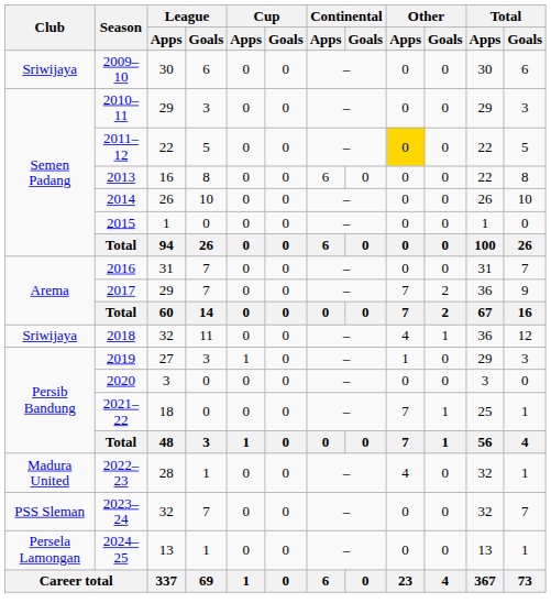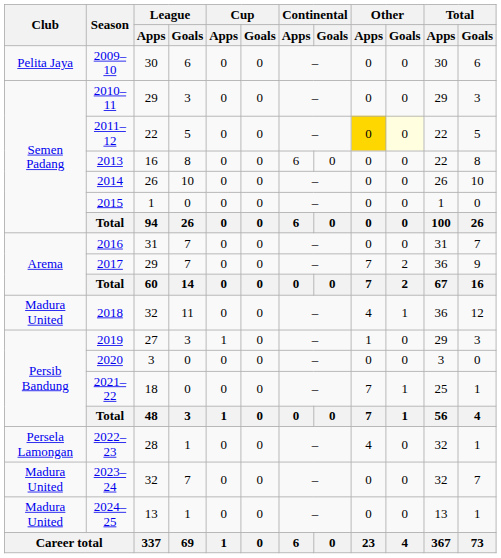 <table class="wikitable" style="text-align:center">
 <tr>
 <th rowspan="2">Club</th>
 <th rowspan="2">Season</th>
 <th colspan="2">League</th>
 <th colspan="2">Cup</th>
 <th colspan="2">Continental</th>
 <th colspan="2">Other</th>
 <th colspan="2">Total</th>
 </tr>
 <tr>
 <th>Apps</th>
 <th>Goals</th>
 <th>Apps</th>
 <th>Goals</th>
 <th>Apps</th>
 <th>Goals</th>
 <th>Apps</th>
 <th>Goals</th>
 <th>Apps</th>
 <th>Goals</th>
 </tr>
 <tr>
-<td rowspan="1" valign="center"><a href='#'>Sriwijaya</a></td>
+<td rowspan="1" valign="center"><a href='#'>Pelita Jaya</a></td>
 <td><a href='#'>2009–10</a></td>
 <td>30</td>
 <td>6</td>
 <td>0</td>
 <td>0</td>
 <td colspan="2">–</td>
 <td>0</td>
 <td>0</td>
 <td>30</td>
 <td>6</td>
 </tr>
 <tr>
 <td rowspan="6" valign="center"><a href='#'>Semen Padang</a></td>
 <td><a href='#'>2010–11</a></td>
 <td>29</td>
 <td>3</td>
 <td>0</td>
 <td>0</td>
 <td colspan="2">–</td>
 <td>0</td>
 <td>0</td>
 <td>29</td>
 <td>3</td>
 </tr>
 <tr>
 <td><a href='#'>2011–12</a></td>
 <td>22</td>
 <td>5</td>
 <td>0</td>
 <td>0</td>
 <td colspan="2">–</td>
 <td style="background: gold;">0</td>
-<td>0</td>
+<td style="background: lightyellow;">0</td>
 <td>22</td>
 <td>5</td>
 </tr>
 <tr>
 <td><a href='#'>2013</a></td>
 <td>16</td>
 <td>8</td>
 <td>0</td>
 <td>0</td>
 <td>6</td>
 <td>0</td>
 <td>0</td>
 <td>0</td>
 <td>22</td>
 <td>8</td>
 </tr>
 <tr>
 <td><a href='#'>2014</a></td>
 <td>26</td>
 <td>10</td>
 <td>0</td>
 <td>0</td>
 <td colspan="2">–</td>
 <td>0</td>
 <td>0</td>
 <td>26</td>
 <td>10</td>
 </tr>
 <tr>
 <td><a href='#'>2015</a></td>
 <td>1</td>
 <td>0</td>
 <td>0</td>
 <td>0</td>
 <td colspan="2">–</td>
 <td>0</td>
 <td>0</td>
 <td>1</td>
 <td>0</td>
 </tr>
 <tr>
 <th colspan="1">Total</th>
 <th>94</th>
 <th>26</th>
 <th>0</th>
 <th>0</th>
 <th>6</th>
 <th>0</th>
 <th>0</th>
 <th>0</th>
 <th>100</th>
 <th>26</th>
 </tr>
 <tr>
 <td rowspan="3" valign="center"><a href='#'>Arema</a></td>
 <td><a href='#'>2016</a></td>
 <td>31</td>
 <td>7</td>
 <td>0</td>
 <td>0</td>
 <td colspan="2">–</td>
 <td>0</td>
 <td>0</td>
 <td>31</td>
 <td>7</td>
 </tr>
 <tr>
 <td><a href='#'>2017</a></td>
 <td>29</td>
 <td>7</td>
 <td>0</td>
 <td>0</td>
 <td colspan="2">–</td>
 <td>7</td>
 <td>2</td>
 <td>36</td>
 <td>9</td>
 </tr>
 <tr>
 <th colspan="1">Total</th>
 <th>60</th>
 <th>14</th>
 <th>0</th>
 <th>0</th>
 <th>0</th>
 <th>0</th>
 <th>7</th>
 <th>2</th>
 <th>67</th>
 <th>16</th>
 </tr>
 <tr>
-<td rowspan="1" valign="center"><a href='#'>Sriwijaya</a></td>
+<td rowspan="1" valign="center"><a href='#'>Madura United</a></td>
 <td><a href='#'>2018</a></td>
 <td>32</td>
 <td>11</td>
 <td>0</td>
 <td>0</td>
 <td colspan="2">–</td>
 <td>4</td>
 <td>1</td>
 <td>36</td>
 <td>12</td>
 </tr>
 <tr>
 <td rowspan="4" valign="center"><a href='#'>Persib Bandung</a></td>
 <td><a href='#'>2019</a></td>
 <td>27</td>
 <td>3</td>
 <td>1</td>
 <td>0</td>
 <td colspan="2">–</td>
 <td>1</td>
 <td>0</td>
 <td>29</td>
 <td>3</td>
 </tr>
 <tr>
 <td><a href='#'>2020</a></td>
 <td>3</td>
 <td>0</td>
 <td>0</td>
 <td>0</td>
 <td colspan="2">–</td>
 <td>0</td>
 <td>0</td>
 <td>3</td>
 <td>0</td>
 </tr>
 <tr>
 <td><a href='#'>2021–22</a></td>
 <td>18</td>
 <td>0</td>
 <td>0</td>
 <td>0</td>
 <td colspan="2">–</td>
 <td>7</td>
 <td>1</td>
 <td>25</td>
 <td>1</td>
 </tr>
 <tr>
 <th colspan="1">Total</th>
 <th>48</th>
 <th>3</th>
 <th>1</th>
 <th>0</th>
 <th>0</th>
 <th>0</th>
 <th>7</th>
 <th>1</th>
 <th>56</th>
 <th>4</th>
 </tr>
 <tr>
-<td rowspan="1" valign="center"><a href='#'>Madura United</a></td>
+<td rowspan="1" valign="center"><a href='#'>Persela Lamongan</a></td>
 <td><a href='#'>2022–23</a></td>
 <td>28</td>
 <td>1</td>
 <td>0</td>
 <td>0</td>
 <td colspan="2">–</td>
 <td>4</td>
 <td>0</td>
 <td>32</td>
 <td>1</td>
 </tr>
 <tr>
-<td rowspan="1" valign="center"><a href='#'>PSS Sleman</a></td>
+<td rowspan="1" valign="center"><a href='#'>Madura United</a></td>
 <td><a href='#'>2023–24</a></td>
 <td>32</td>
 <td>7</td>
 <td>0</td>
 <td>0</td>
 <td colspan="2">–</td>
 <td>0</td>
 <td>0</td>
 <td>32</td>
 <td>7</td>
 </tr>
 <tr>
-<td rowspan="1" valign="center"><a href='#'>Persela Lamongan</a></td>
+<td rowspan="1" valign="center"><a href='#'>Madura United</a></td>
 <td><a href='#'>2024–25</a></td>
 <td>13</td>
 <td>1</td>
 <td>0</td>
 <td>0</td>
 <td colspan="2">–</td>
 <td>0</td>
 <td>0</td>
 <td>13</td>
 <td>1</td>
 </tr>
 <tr>
 <th colspan="2">Career total</th>
 <th>337</th>
 <th>69</th>
 <th>1</th>
 <th>0</th>
 <th>6</th>
 <th>0</th>
 <th>23</th>
 <th>4</th>
 <th>367</th>
 <th>73</th>
 </tr>
 </table>
